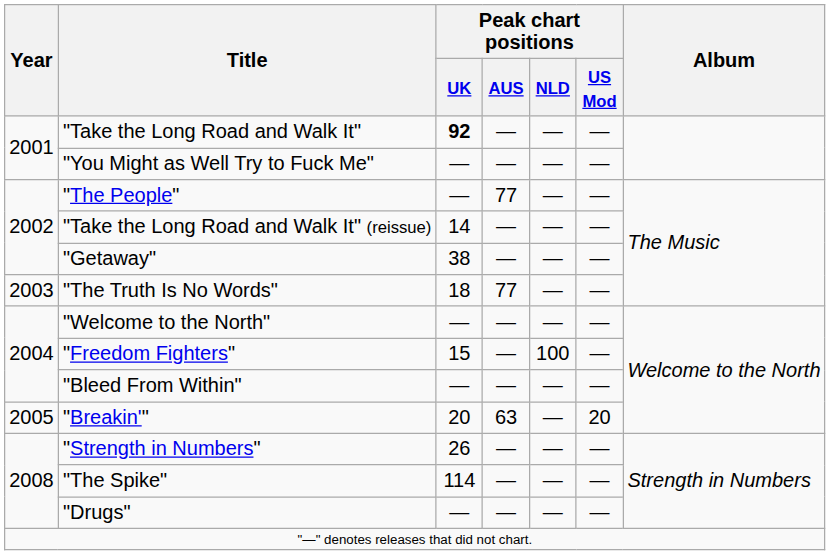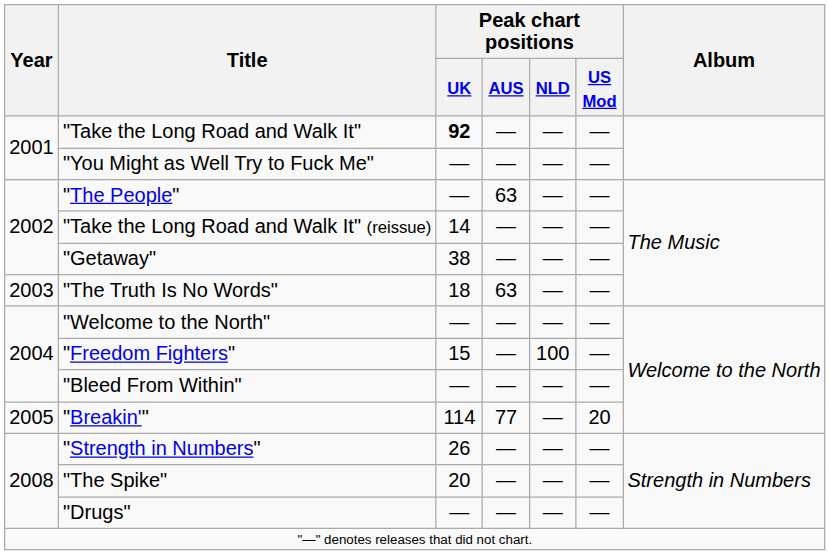 <table class="wikitable">
 <tr>
 <th rowspan=2>Year</th>
 <th rowspan=2>Title</th>
 <th colspan=4>Peak chart positions</th>
 <th rowspan=2>Album</th>
 </tr>
 <tr style="line-height:1.2">
 <th width=30><small><a href='#'>UK</a></small><br></th>
 <th width=30><small><a href='#'>AUS</a></small><br></th>
 <th width=30><small><a href='#'>NLD</a></small><br></th>
 <th width=30><small><a href='#'>US Mod</a></small><br></th>
 </tr>
 <tr>
 <td rowspan=2>2001</td>
 <td>"Take the Long Road and Walk It"</td>
 <td style="text-align:center;"><strong>92<br></strong></td>
 <td style="text-align:center;">—</td>
 <td style="text-align:center;">—</td>
 <td style="text-align:center;">—</td>
 <td rowspan="2"></td>
 </tr>
 <tr>
 <td>"You Might as Well Try to Fuck Me"</td>
 <td style="text-align:center;">—</td>
 <td style="text-align:center;">—</td>
 <td style="text-align:center;">—</td>
 <td style="text-align:center;">—</td>
 </tr>
 <tr>
 <td rowspan=3>2002</td>
 <td>"<a href='#'>The People</a>"</td>
 <td style="text-align:center;">—</td>
-<td style="text-align:center;">77</td>
+<td style="text-align:center;">63</td>
 <td style="text-align:center;">—</td>
 <td style="text-align:center;">—</td>
 <td rowspan="4"><em>The Music</em></td>
 </tr>
 <tr>
 <td>"Take the Long Road and Walk It" <small>(reissue)</small></td>
 <td style="text-align:center;">14</td>
 <td style="text-align:center;">—</td>
 <td style="text-align:center;">—</td>
 <td style="text-align:center;">—</td>
 </tr>
 <tr>
 <td>"Getaway"</td>
 <td style="text-align:center;">38</td>
 <td style="text-align:center;">—</td>
 <td style="text-align:center;">—</td>
 <td style="text-align:center;">—</td>
 </tr>
 <tr>
 <td>2003</td>
 <td>"The Truth Is No Words"</td>
 <td style="text-align:center;">18</td>
-<td style="text-align:center;">77</td>
+<td style="text-align:center;">63</td>
 <td style="text-align:center;">—</td>
 <td style="text-align:center;">—</td>
 </tr>
 <tr>
 <td rowspan=3>2004</td>
 <td>"Welcome to the North"</td>
 <td style="text-align:center;">—</td>
 <td style="text-align:center;">—</td>
 <td style="text-align:center;">—</td>
 <td style="text-align:center;">—</td>
 <td rowspan="4"><em>Welcome to the North</em></td>
 </tr>
 <tr>
 <td>"<a href='#'>Freedom Fighters</a>"</td>
 <td style="text-align:center;">15</td>
 <td style="text-align:center;">—</td>
 <td style="text-align:center;">100</td>
 <td style="text-align:center;">—</td>
 </tr>
 <tr>
 <td>"Bleed From Within"</td>
 <td style="text-align:center;">—</td>
 <td style="text-align:center;">—</td>
 <td style="text-align:center;">—</td>
 <td style="text-align:center;">—</td>
 </tr>
 <tr>
 <td>2005</td>
 <td>"<a href='#'>Breakin'</a>"</td>
-<td style="text-align:center;">20</td>
-<td style="text-align:center;">63</td>
+<td style="text-align:center;">114<br></td>
+<td style="text-align:center;">77</td>
 <td style="text-align:center;">—</td>
 <td style="text-align:center;">20</td>
 </tr>
 <tr>
 <td rowspan=3>2008</td>
 <td>"<a href='#'>Strength in Numbers</a>"</td>
 <td style="text-align:center;">26</td>
 <td style="text-align:center;">—</td>
 <td style="text-align:center;">—</td>
 <td style="text-align:center;">—</td>
 <td rowspan="3"><em>Strength in Numbers</em></td>
 </tr>
 <tr>
 <td>"The Spike"</td>
-<td style="text-align:center;">114<br></td>
+<td style="text-align:center;">20</td>
 <td style="text-align:center;">—</td>
 <td style="text-align:center;">—</td>
 <td style="text-align:center;">—</td>
 </tr>
 <tr>
 <td>"Drugs"</td>
 <td style="text-align:center;">—</td>
 <td style="text-align:center;">—</td>
 <td style="text-align:center;">—</td>
 <td style="text-align:center;">—</td>
 </tr>
 <tr>
 <td colspan="7" style="text-align:center; font-size:8pt;">"—" denotes releases that did not chart.</td>
 </tr>
 </table>
